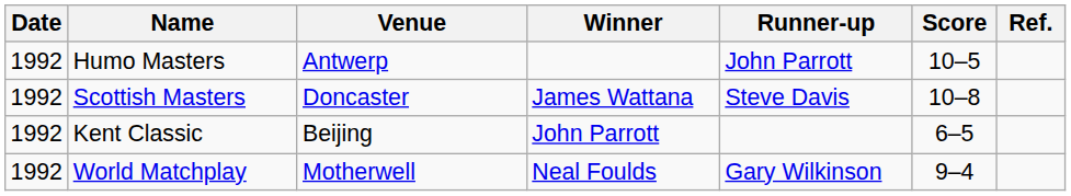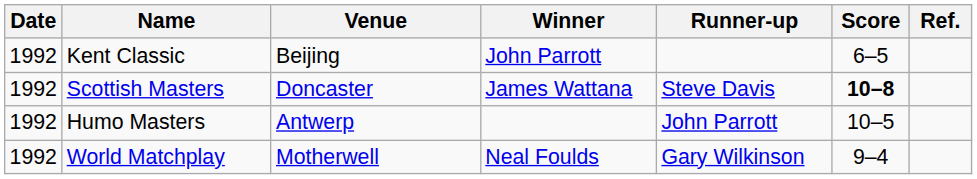 <table class = "wikitable">
 <tr style="background:#efefef;">
 <th width=30>Date</th>
 <th width=150>Name</th>
 <th width=150>Venue</th>
 <th width=125>Winner</th>
 <th width=125>Runner-up</th>
 <th width=50 align="center">Score</th>
 <th width=40 align="center">Ref.</th>
 </tr>
 <tr>
 <td>1992</td>
-<td>Humo Masters</td>
-<td> <a href='#'>Antwerp</a></td>
+<td>Kent Classic</td>
+<td> Beijing</td>
+<td> <a href='#'>John Parrott</a></td>
 <td></td>
-<td> <a href='#'>John Parrott</a></td>
-<td align="center">10–5</td>
+<td align="center">6–5</td>
 <td align="center"></td>
 </tr>
 <tr>
 <td>1992</td>
 <td><a href='#'>Scottish Masters</a></td>
 <td> <a href='#'>Doncaster</a></td>
 <td> <a href='#'>James Wattana</a></td>
 <td> <a href='#'>Steve Davis</a></td>
-<td align="center">10–8</td>
+<td align="center"><strong>10–8</strong></td>
 <td align="center"></td>
 </tr>
 <tr>
 <td>1992</td>
-<td>Kent Classic</td>
-<td> Beijing</td>
+<td>Humo Masters</td>
+<td> <a href='#'>Antwerp</a></td>
+<td></td>
 <td> <a href='#'>John Parrott</a></td>
-<td></td>
-<td align="center">6–5</td>
+<td align="center">10–5</td>
 <td align="center"></td>
 </tr>
 <tr>
 <td>1992</td>
 <td><a href='#'>World Matchplay</a></td>
 <td> <a href='#'>Motherwell</a></td>
 <td> <a href='#'>Neal Foulds</a></td>
 <td> <a href='#'>Gary Wilkinson</a></td>
 <td align="center">9–4</td>
 <td align="center"></td>
 </tr>
 </table>
